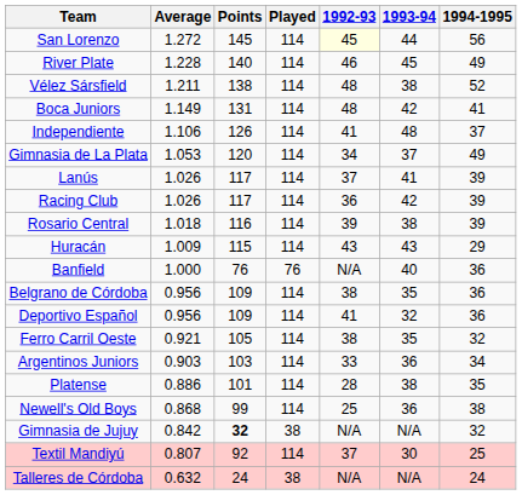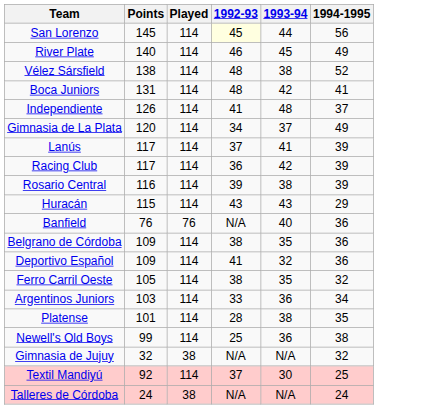 <table class="wikitable" style="text-align:center">
 <tr>
 <th>Team</th>
-<th>Average</th>
 <th>Points</th>
 <th>Played</th>
 <th><a href='#'>1992-93</a></th>
 <th><a href='#'>1993-94</a></th>
 <th>1994-1995</th>
 </tr>
 <tr>
 <td><a href='#'>San Lorenzo</a></td>
-<td>1.272</td>
 <td>145</td>
 <td>114</td>
 <td style="background: lightyellow;">45</td>
 <td>44</td>
 <td>56</td>
 </tr>
 <tr>
 <td><a href='#'>River Plate</a></td>
-<td>1.228</td>
 <td>140</td>
 <td>114</td>
 <td>46</td>
 <td>45</td>
 <td>49</td>
 </tr>
 <tr>
 <td><a href='#'>Vélez Sársfield</a></td>
-<td>1.211</td>
 <td>138</td>
 <td>114</td>
 <td>48</td>
 <td>38</td>
 <td>52</td>
 </tr>
 <tr>
 <td><a href='#'>Boca Juniors</a></td>
-<td>1.149</td>
 <td>131</td>
 <td>114</td>
 <td>48</td>
 <td>42</td>
 <td>41</td>
 </tr>
 <tr>
 <td><a href='#'>Independiente</a></td>
-<td>1.106</td>
 <td>126</td>
 <td>114</td>
 <td>41</td>
 <td>48</td>
 <td>37</td>
 </tr>
 <tr>
 <td><a href='#'>Gimnasia de La Plata</a></td>
-<td>1.053</td>
 <td>120</td>
 <td>114</td>
 <td>34</td>
 <td>37</td>
 <td>49</td>
 </tr>
 <tr>
 <td><a href='#'>Lanús</a></td>
-<td>1.026</td>
 <td>117</td>
 <td>114</td>
 <td>37</td>
 <td>41</td>
 <td>39</td>
 </tr>
 <tr>
 <td><a href='#'>Racing Club</a></td>
-<td>1.026</td>
 <td>117</td>
 <td>114</td>
 <td>36</td>
 <td>42</td>
 <td>39</td>
 </tr>
 <tr>
 <td><a href='#'>Rosario Central</a></td>
-<td>1.018</td>
 <td>116</td>
 <td>114</td>
 <td>39</td>
 <td>38</td>
 <td>39</td>
 </tr>
 <tr>
 <td><a href='#'>Huracán</a></td>
-<td>1.009</td>
 <td>115</td>
 <td>114</td>
 <td>43</td>
 <td>43</td>
 <td>29</td>
 </tr>
 <tr>
 <td><a href='#'>Banfield</a></td>
-<td>1.000</td>
 <td>76</td>
 <td>76</td>
 <td>N/A</td>
 <td>40</td>
 <td>36</td>
 </tr>
 <tr>
 <td><a href='#'>Belgrano de Córdoba</a></td>
-<td>0.956</td>
 <td>109</td>
 <td>114</td>
 <td>38</td>
 <td>35</td>
 <td>36</td>
 </tr>
 <tr>
 <td><a href='#'>Deportivo Español</a></td>
-<td>0.956</td>
 <td>109</td>
 <td>114</td>
 <td>41</td>
 <td>32</td>
 <td>36</td>
 </tr>
 <tr>
 <td><a href='#'>Ferro Carril Oeste</a></td>
-<td>0.921</td>
 <td>105</td>
 <td>114</td>
 <td>38</td>
 <td>35</td>
 <td>32</td>
 </tr>
 <tr>
 <td><a href='#'>Argentinos Juniors</a></td>
-<td>0.903</td>
 <td>103</td>
 <td>114</td>
 <td>33</td>
 <td>36</td>
 <td>34</td>
 </tr>
 <tr>
 <td><a href='#'>Platense</a></td>
-<td>0.886</td>
 <td>101</td>
 <td>114</td>
 <td>28</td>
 <td>38</td>
 <td>35</td>
 </tr>
 <tr>
 <td><a href='#'>Newell's Old Boys</a></td>
-<td>0.868</td>
 <td>99</td>
 <td>114</td>
 <td>25</td>
 <td>36</td>
 <td>38</td>
 </tr>
 <tr>
 <td><a href='#'>Gimnasia de Jujuy</a></td>
-<td>0.842</td>
-<td><strong>32</strong></td>
+<td>32</td>
 <td>38</td>
 <td>N/A</td>
 <td>N/A</td>
 <td>32</td>
 </tr>
 <tr bgcolor="FFCCCC">
 <td><a href='#'>Textil Mandiyú</a></td>
-<td>0.807</td>
 <td>92</td>
 <td>114</td>
 <td>37</td>
 <td>30</td>
 <td>25</td>
 </tr>
 <tr bgcolor="FFCCCC">
 <td><a href='#'>Talleres de Córdoba</a></td>
-<td>0.632</td>
 <td>24</td>
 <td>38</td>
 <td>N/A</td>
 <td>N/A</td>
 <td>24</td>
 </tr>
 </table>
